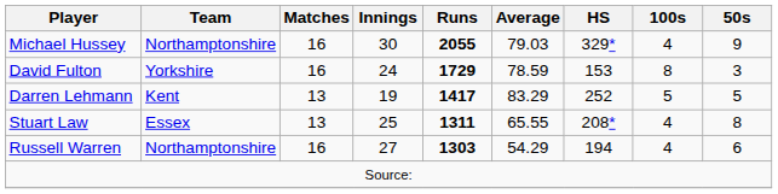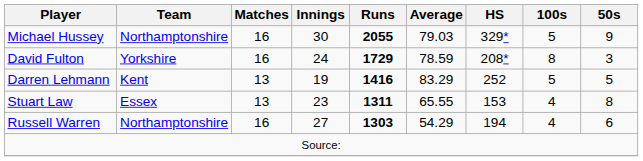 <table class="wikitable" style="text-align:center;">
 <tr>
 <th width=125>Player</th>
 <th width=125>Team</th>
 <th width=60>Matches</th>
 <th width=60>Innings</th>
 <th width=60>Runs</th>
 <th width=60>Average</th>
 <th width=60>HS</th>
 <th width=60>100s</th>
 <th width=60>50s</th>
 </tr>
 <tr>
 <td align="left"><a href='#'>Michael Hussey</a></td>
 <td align="left"><a href='#'>Northamptonshire</a></td>
 <td>16</td>
 <td>30</td>
 <td><strong>2055</strong></td>
 <td>79.03</td>
 <td>329<a href='#'>*</a></td>
-<td>4</td>
+<td>5</td>
 <td>9</td>
 </tr>
 <tr>
 <td align="left"><a href='#'>David Fulton</a></td>
 <td align="left"><a href='#'>Yorkshire</a></td>
 <td>16</td>
 <td>24</td>
 <td><strong>1729</strong></td>
 <td>78.59</td>
-<td>153</td>
+<td>208<a href='#'>*</a></td>
 <td>8</td>
 <td>3</td>
 </tr>
 <tr>
 <td align="left"><a href='#'>Darren Lehmann</a></td>
 <td align="left"><a href='#'>Kent</a></td>
 <td>13</td>
 <td>19</td>
-<td><strong>1417</strong></td>
+<td><strong>1416</strong></td>
 <td>83.29</td>
 <td>252</td>
 <td>5</td>
 <td>5</td>
 </tr>
 <tr>
 <td align="left"><a href='#'>Stuart Law</a></td>
 <td align="left"><a href='#'>Essex</a></td>
 <td>13</td>
-<td>25</td>
+<td>23</td>
 <td><strong>1311</strong></td>
 <td>65.55</td>
-<td>208<a href='#'>*</a></td>
+<td>153</td>
 <td>4</td>
 <td>8</td>
 </tr>
 <tr>
 <td align="left"><a href='#'>Russell Warren</a></td>
 <td align="left"><a href='#'>Northamptonshire</a></td>
 <td>16</td>
 <td>27</td>
 <td><strong>1303</strong></td>
 <td>54.29</td>
 <td>194</td>
 <td>4</td>
 <td>6</td>
 </tr>
 <tr>
 <td colspan=9><small>Source:</small></td>
 </tr>
 <tr>
 </tr>
 </table>
